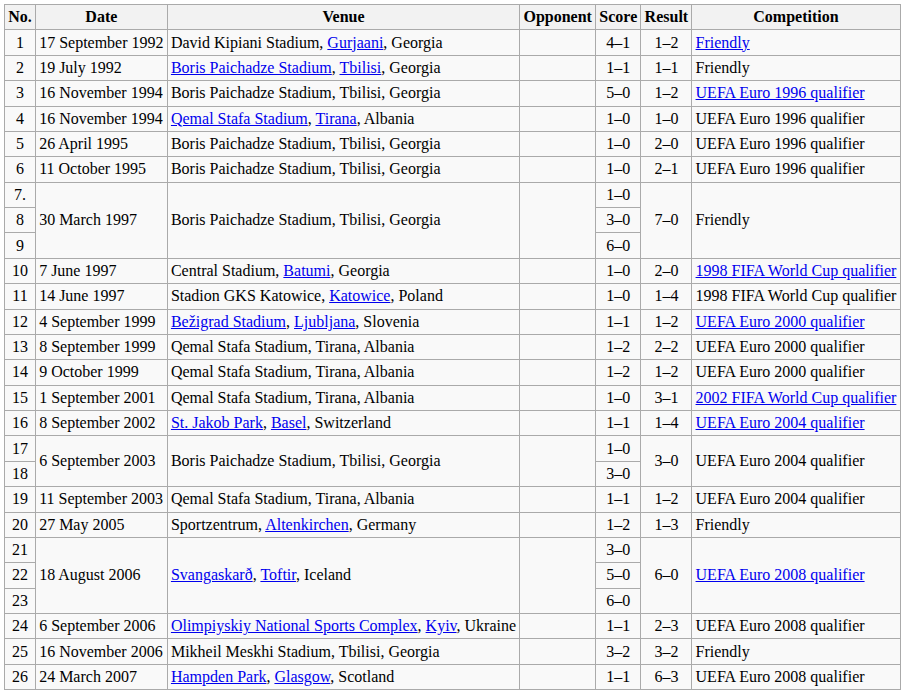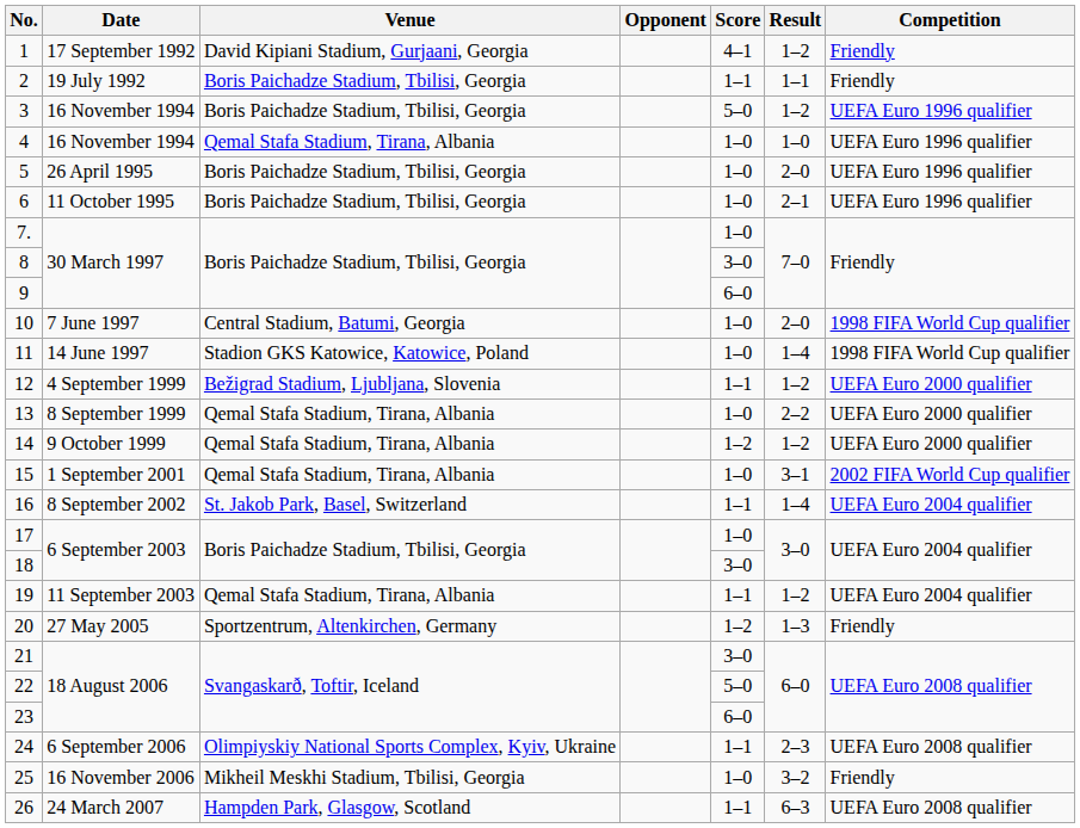 <table class="wikitable sortable">
 <tr>
 <th scope="col">No.</th>
 <th scope="col">Date</th>
 <th scope="col">Venue</th>
 <th scope="col">Opponent</th>
 <th scope="col">Score</th>
 <th scope="col">Result</th>
 <th scope="col">Competition</th>
 </tr>
 <tr>
 <td align="center">1</td>
 <td>17 September 1992</td>
 <td>David Kipiani Stadium, <a href='#'>Gurjaani</a>, Georgia</td>
 <td></td>
 <td align="center">4–1</td>
 <td align="center">1–2</td>
 <td><a href='#'>Friendly</a></td>
 </tr>
 <tr>
 <td align="center">2</td>
 <td>19 July 1992</td>
 <td><a href='#'>Boris Paichadze Stadium</a>, <a href='#'>Tbilisi</a>, Georgia</td>
 <td></td>
 <td align="center">1–1</td>
 <td align="center">1–1</td>
 <td>Friendly</td>
 </tr>
 <tr>
 <td align="center">3</td>
 <td>16 November 1994</td>
 <td>Boris Paichadze Stadium, Tbilisi, Georgia</td>
 <td></td>
 <td align="center">5–0</td>
 <td align="center">1–2</td>
 <td><a href='#'>UEFA Euro 1996 qualifier</a></td>
 </tr>
 <tr>
 <td align="center">4</td>
 <td>16 November 1994</td>
 <td><a href='#'>Qemal Stafa Stadium</a>, <a href='#'>Tirana</a>, Albania</td>
 <td></td>
 <td align="center">1–0</td>
 <td align="center">1–0</td>
 <td>UEFA Euro 1996 qualifier</td>
 </tr>
 <tr>
 <td align="center">5</td>
 <td>26 April 1995</td>
 <td>Boris Paichadze Stadium, Tbilisi, Georgia</td>
 <td></td>
 <td align="center">1–0</td>
 <td align="center">2–0</td>
 <td>UEFA Euro 1996 qualifier</td>
 </tr>
 <tr>
 <td align="center">6</td>
 <td>11 October 1995</td>
 <td>Boris Paichadze Stadium, Tbilisi, Georgia</td>
 <td></td>
 <td align="center">1–0</td>
 <td align="center">2–1</td>
 <td>UEFA Euro 1996 qualifier</td>
 </tr>
 <tr>
 <td align="center">7.</td>
 <td rowspan="3">30 March 1997</td>
 <td rowspan="3">Boris Paichadze Stadium, Tbilisi, Georgia</td>
 <td rowspan="3"></td>
 <td align="center">1–0</td>
 <td rowspan="3" align="center">7–0</td>
 <td rowspan="3">Friendly</td>
 </tr>
 <tr>
 <td align="center">8</td>
 <td align="center">3–0</td>
 </tr>
 <tr>
 <td align="center">9</td>
 <td align="center">6–0</td>
 </tr>
 <tr>
 <td align="center">10</td>
 <td>7 June 1997</td>
 <td>Central Stadium, <a href='#'>Batumi</a>, Georgia</td>
 <td></td>
 <td align="center">1–0</td>
 <td align="center">2–0</td>
 <td><a href='#'>1998 FIFA World Cup qualifier</a></td>
 </tr>
 <tr>
 <td align="center">11</td>
 <td>14 June 1997</td>
 <td>Stadion GKS Katowice, <a href='#'>Katowice</a>, Poland</td>
 <td></td>
 <td align="center">1–0</td>
 <td align="center">1–4</td>
 <td>1998 FIFA World Cup qualifier</td>
 </tr>
 <tr>
 <td align="center">12</td>
 <td>4 September 1999</td>
 <td><a href='#'>Bežigrad Stadium</a>, <a href='#'>Ljubljana</a>, Slovenia</td>
 <td></td>
 <td align="center">1–1</td>
 <td align="center">1–2</td>
 <td><a href='#'>UEFA Euro 2000 qualifier</a></td>
 </tr>
 <tr>
 <td align="center">13</td>
 <td>8 September 1999</td>
 <td>Qemal Stafa Stadium, Tirana, Albania</td>
 <td></td>
-<td align="center">1–2</td>
+<td align="center">1–0</td>
 <td align="center">2–2</td>
 <td>UEFA Euro 2000 qualifier</td>
 </tr>
 <tr>
 <td align="center">14</td>
 <td>9 October 1999</td>
 <td>Qemal Stafa Stadium, Tirana, Albania</td>
 <td></td>
 <td align="center">1–2</td>
 <td align="center">1–2</td>
 <td>UEFA Euro 2000 qualifier</td>
 </tr>
 <tr>
 <td align="center">15</td>
 <td>1 September 2001</td>
 <td>Qemal Stafa Stadium, Tirana, Albania</td>
 <td></td>
 <td align="center">1–0</td>
 <td align="center">3–1</td>
 <td><a href='#'>2002 FIFA World Cup qualifier</a></td>
 </tr>
 <tr>
 <td align="center">16</td>
 <td>8 September 2002</td>
 <td><a href='#'>St. Jakob Park</a>, <a href='#'>Basel</a>, Switzerland</td>
 <td></td>
 <td align="center">1–1</td>
 <td align="center">1–4</td>
 <td><a href='#'>UEFA Euro 2004 qualifier</a></td>
 </tr>
 <tr>
 <td align="center">17</td>
 <td rowspan="2">6 September 2003</td>
 <td rowspan="2">Boris Paichadze Stadium, Tbilisi, Georgia</td>
 <td rowspan="2"></td>
 <td align="center">1–0</td>
 <td rowspan="2" align="center">3–0</td>
 <td rowspan="2">UEFA Euro 2004 qualifier</td>
 </tr>
 <tr>
 <td align="center">18</td>
 <td align="center">3–0</td>
 </tr>
 <tr>
 <td align="center">19</td>
 <td>11 September 2003</td>
 <td>Qemal Stafa Stadium, Tirana, Albania</td>
 <td></td>
 <td align="center">1–1</td>
 <td align="center">1–2</td>
 <td>UEFA Euro 2004 qualifier</td>
 </tr>
 <tr>
 <td align="center">20</td>
 <td>27 May 2005</td>
 <td>Sportzentrum, <a href='#'>Altenkirchen</a>, Germany</td>
 <td></td>
 <td align="center">1–2</td>
 <td align="center">1–3</td>
 <td>Friendly</td>
 </tr>
 <tr>
 <td align="center">21</td>
 <td rowspan="3">18 August 2006</td>
 <td rowspan="3"><a href='#'>Svangaskarð</a>, <a href='#'>Toftir</a>, Iceland</td>
 <td rowspan="3"></td>
 <td align="center">3–0</td>
 <td rowspan="3" align="center">6–0</td>
 <td rowspan="3"><a href='#'>UEFA Euro 2008 qualifier</a></td>
 </tr>
 <tr>
 <td align="center">22</td>
 <td align="center">5–0</td>
 </tr>
 <tr>
 <td align="center">23</td>
 <td align="center">6–0</td>
 </tr>
 <tr>
 <td align="center">24</td>
 <td>6 September 2006</td>
 <td><a href='#'>Olimpiyskiy National Sports Complex</a>, <a href='#'>Kyiv</a>, Ukraine</td>
 <td></td>
 <td align="center">1–1</td>
 <td align="center">2–3</td>
 <td>UEFA Euro 2008 qualifier</td>
 </tr>
 <tr>
 <td align="center">25</td>
 <td>16 November 2006</td>
 <td>Mikheil Meskhi Stadium, Tbilisi, Georgia</td>
 <td></td>
-<td align="center">3–2</td>
+<td align="center">1–0</td>
 <td align="center">3–2</td>
 <td>Friendly</td>
 </tr>
 <tr>
 <td align="center">26</td>
 <td>24 March 2007</td>
 <td><a href='#'>Hampden Park</a>, <a href='#'>Glasgow</a>, Scotland</td>
 <td></td>
 <td align="center">1–1</td>
 <td align="center">6–3</td>
 <td>UEFA Euro 2008 qualifier</td>
 </tr>
 </table>
